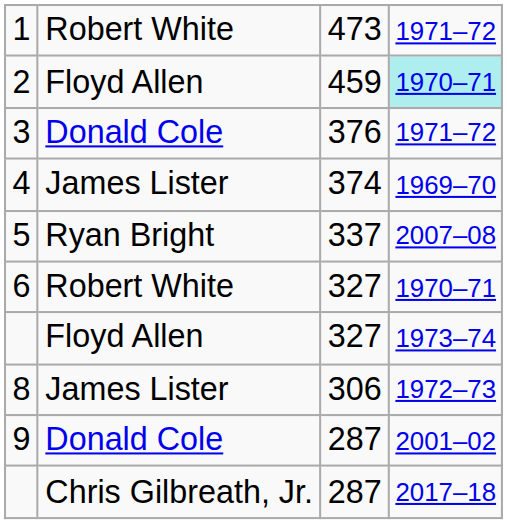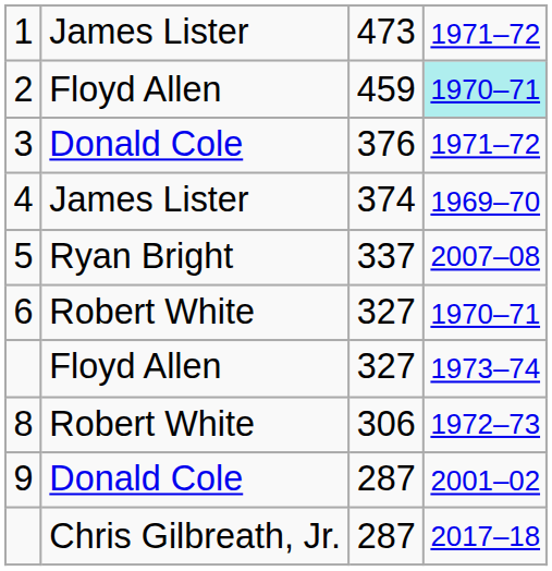 <table class="wikitable">
 <tr>
 </tr>
 <tr>
 <td>1</td>
-<td>Robert White</td>
+<td>James Lister</td>
 <td>473</td>
 <td style="font-size:80%;"><a href='#'>1971–72</a></td>
 </tr>
 <tr>
 <td>2</td>
 <td>Floyd Allen</td>
 <td>459</td>
 <td style="background: paleturquoise; font-size:80%;"><a href='#'>1970–71</a></td>
 </tr>
 <tr>
 <td>3</td>
 <td><a href='#'>Donald Cole</a></td>
 <td>376</td>
 <td style="font-size:80%;"><a href='#'>1971–72</a></td>
 </tr>
 <tr>
 <td>4</td>
 <td>James Lister</td>
 <td>374</td>
 <td style="font-size:80%;"><a href='#'>1969–70</a></td>
 </tr>
 <tr>
 <td>5</td>
 <td>Ryan Bright</td>
 <td>337</td>
 <td style="font-size:80%;"><a href='#'>2007–08</a></td>
 </tr>
 <tr>
 <td>6</td>
 <td>Robert White</td>
 <td>327</td>
 <td style="font-size:80%;"><a href='#'>1970–71</a></td>
 </tr>
 <tr>
 <td></td>
 <td>Floyd Allen</td>
 <td>327</td>
 <td style="font-size:80%;"><a href='#'>1973–74</a></td>
 </tr>
 <tr>
 <td>8</td>
-<td>James Lister</td>
+<td>Robert White</td>
 <td>306</td>
 <td style="font-size:80%;"><a href='#'>1972–73</a></td>
 </tr>
 <tr>
 <td>9</td>
 <td><a href='#'>Donald Cole</a></td>
 <td>287</td>
 <td style="font-size:80%;"><a href='#'>2001–02</a></td>
 </tr>
 <tr>
 <td></td>
 <td>Chris Gilbreath, Jr.</td>
 <td>287</td>
 <td style="font-size:80%;"><a href='#'>2017–18</a></td>
 </tr>
 </table>
